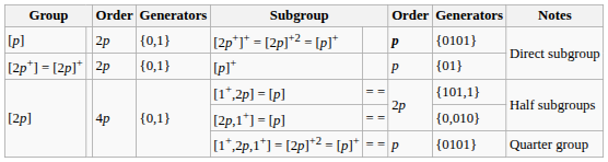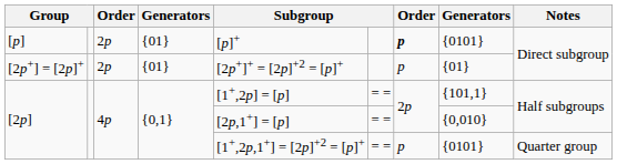 <table class=wikitable>
 <tr>
 <th colspan=2>Group</th>
 <th>Order</th>
 <th>Generators</th>
 <th colspan=2>Subgroup</th>
 <th>Order</th>
 <th>Generators</th>
 <th>Notes</th>
 </tr>
 <tr>
 <td>[<em>p</em>]</td>
 <td></td>
 <td>2<em>p</em></td>
-<td>{0,1}</td>
-<td>[2<em>p</em><sup>+</sup>]<sup>+</sup> = [2<em>p</em>]<sup>+2</sup> = [<em>p</em>]<sup>+</sup></td>
+<td>{01}</td>
+<td>[<em>p</em>]<sup>+</sup></td>
 <td></td>
 <td><strong><em>p</em></strong></td>
 <td>{0101}</td>
 <td rowspan=2>Direct subgroup</td>
 </tr>
 <tr>
 <td>[2<em>p</em><sup>+</sup>] = [2<em>p</em>]<sup>+</sup></td>
 <td></td>
 <td>2<em>p</em></td>
-<td>{0,1}</td>
-<td>[<em>p</em>]<sup>+</sup></td>
+<td>{01}</td>
+<td>[2<em>p</em><sup>+</sup>]<sup>+</sup> = [2<em>p</em>]<sup>+2</sup> = [<em>p</em>]<sup>+</sup></td>
 <td></td>
 <td><em>p</em></td>
 <td>{01}</td>
 </tr>
 <tr>
 <td rowspan=3>[2<em>p</em>]</td>
 <td rowspan=3></td>
 <td rowspan=3>4<em>p</em></td>
 <td rowspan=3>{0,1}</td>
 <td>[1<sup>+</sup>,2<em>p</em>] = [<em>p</em>]</td>
 <td> =  = </td>
 <td rowspan=2>2<em>p</em></td>
 <td>{101,1}</td>
 <td rowspan=2>Half subgroups</td>
 </tr>
 <tr>
 <td>[2<em>p</em>,1<sup>+</sup>] = [<em>p</em>]</td>
 <td> =  = </td>
 <td>{0,010}</td>
 </tr>
 <tr>
 <td>[1<sup>+</sup>,2<em>p</em>,1<sup>+</sup>] = [2<em>p</em>]<sup>+2</sup> = [<em>p</em>]<sup>+</sup></td>
 <td> =  = </td>
 <td><em>p</em></td>
 <td>{0101}</td>
 <td>Quarter group</td>
 </tr>
 </table>
